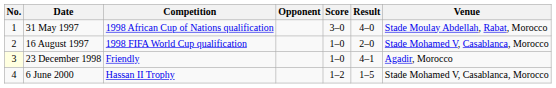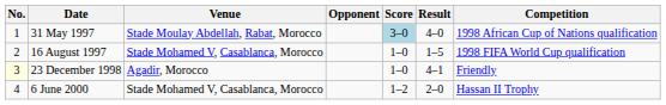 <table class="wikitable sortable">
 <tr>
 <th scope="col">No.</th>
 <th scope="col">Date</th>
-<th scope="col">Competition</th>
+<th scope="col">Venue</th>
 <th scope="col">Opponent</th>
 <th scope="col">Score</th>
 <th scope="col">Result</th>
-<th scope="col">Venue</th>
+<th scope="col">Competition</th>
 </tr>
 <tr>
 <td align="center">1</td>
 <td>31 May 1997</td>
+<td><a href='#'>Stade Moulay Abdellah</a>, <a href='#'>Rabat</a>, Morocco</td>
+<td></td>
+<td align="center" style="background: lightblue;">3–0</td>
+<td align="center">4–0</td>
 <td><a href='#'>1998 African Cup of Nations qualification</a></td>
-<td></td>
-<td align="center">3–0</td>
-<td align="center">4–0</td>
-<td><a href='#'>Stade Moulay Abdellah</a>, <a href='#'>Rabat</a>, Morocco</td>
 </tr>
 <tr>
 <td align="center">2</td>
 <td>16 August 1997</td>
-<td><a href='#'>1998 FIFA World Cup qualification</a></td>
+<td><a href='#'>Stade Mohamed V</a>, <a href='#'>Casablanca</a>, Morocco</td>
 <td></td>
 <td align="center">1–0</td>
-<td align="center">2–0</td>
-<td><a href='#'>Stade Mohamed V</a>, <a href='#'>Casablanca</a>, Morocco</td>
+<td align="center">1–5</td>
+<td><a href='#'>1998 FIFA World Cup qualification</a></td>
 </tr>
 <tr>
 <td align="center" style="background: lightyellow;">3</td>
 <td>23 December 1998</td>
-<td><a href='#'>Friendly</a></td>
+<td><a href='#'>Agadir</a>, Morocco</td>
 <td></td>
 <td align="center">1–0</td>
 <td align="center">4–1</td>
-<td><a href='#'>Agadir</a>, Morocco</td>
+<td><a href='#'>Friendly</a></td>
 </tr>
 <tr>
 <td align="center">4</td>
 <td>6 June 2000</td>
-<td><a href='#'>Hassan II Trophy</a></td>
+<td>Stade Mohamed V, Casablanca, Morocco</td>
 <td></td>
 <td align="center">1–2</td>
-<td align="center">1–5</td>
-<td>Stade Mohamed V, Casablanca, Morocco</td>
+<td align="center">2–0</td>
+<td><a href='#'>Hassan II Trophy</a></td>
 </tr>
 </table>
